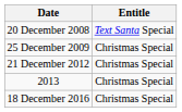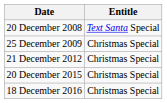 <table class="wikitable" style="text-align:center;">
 <tr>
 <th>Date</th>
 <th>Entitle</th>
 </tr>
 <tr>
 <td>20 December 2008</td>
 <td><em><a href='#'>Text Santa</a></em> Special</td>
 </tr>
 <tr>
 <td>25 December 2009</td>
 <td>Christmas Special</td>
 </tr>
 <tr>
 <td>21 December 2012</td>
 <td>Christmas Special</td>
 </tr>
 <tr>
-<td>2013</td>
+<td>20 December 2015</td>
 <td>Christmas Special</td>
 </tr>
 <tr>
 <td>18 December 2016</td>
 <td>Christmas Special</td>
 </tr>
 </table>
